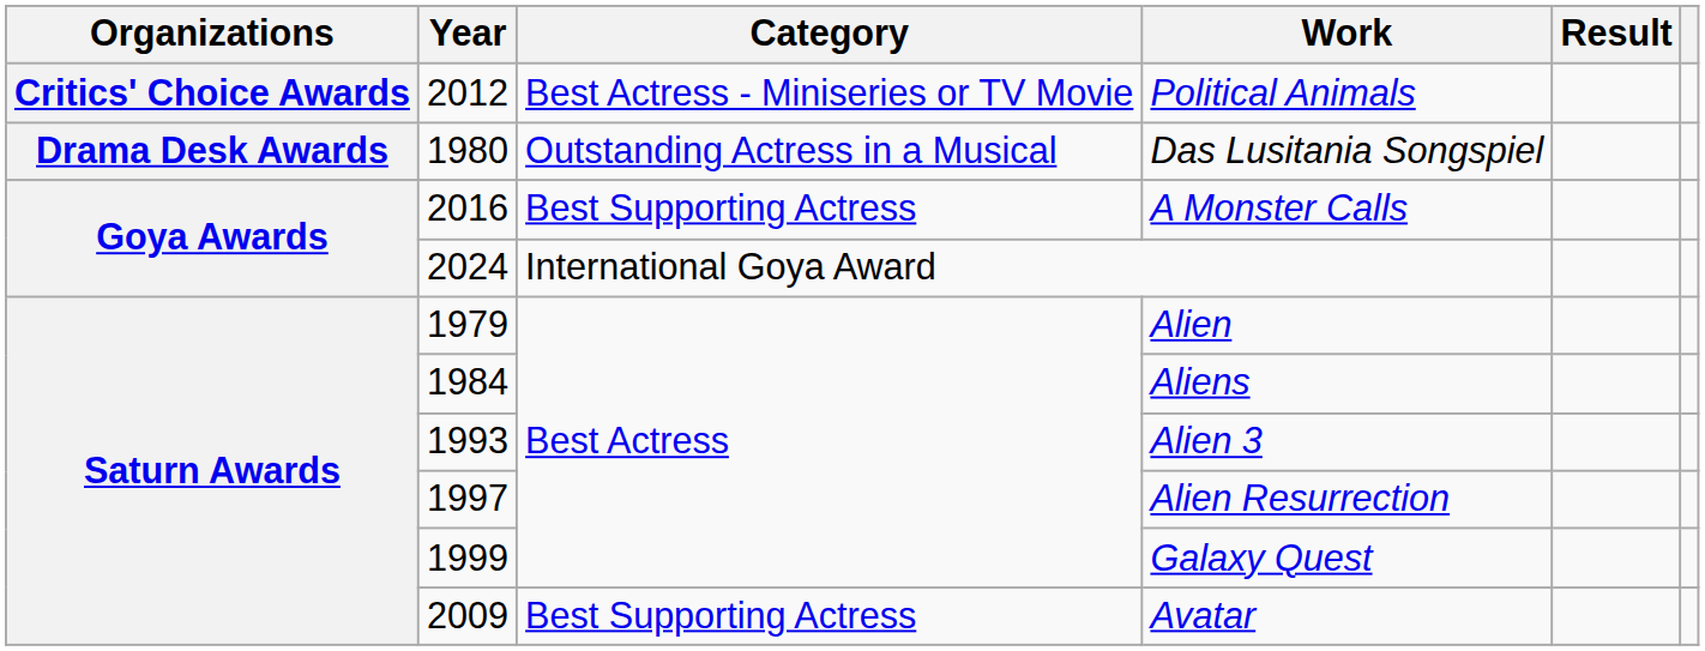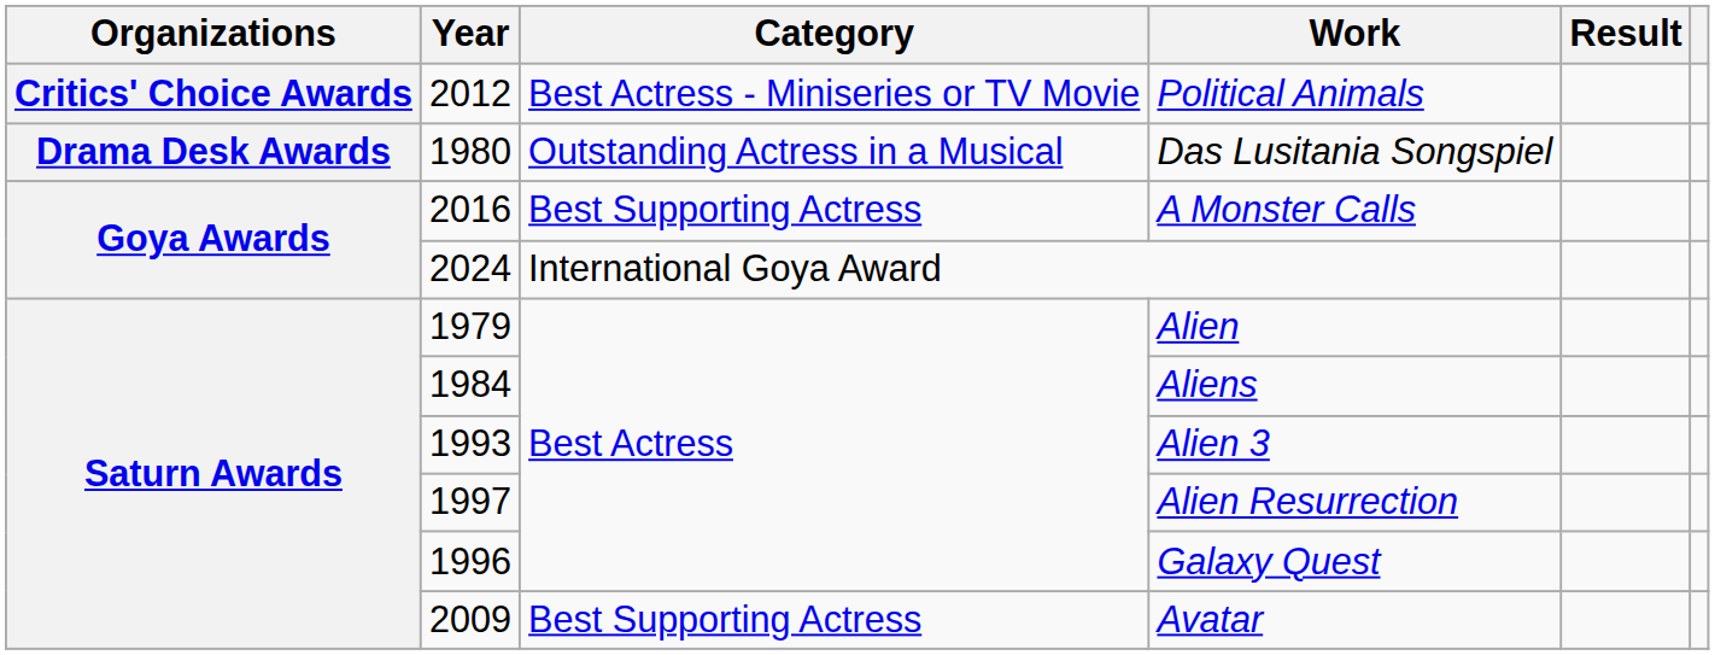 <table class= "wikitable plainrowheaders sortable">
 <tr>
 <th>Organizations</th>
 <th scope="col">Year</th>
 <th scope="col">Category</th>
 <th scope="col">Work</th>
 <th scope="col">Result</th>
 <th scope="col" class="unsortable"></th>
 </tr>
 <tr>
 <th scope="row" rowspan="1"><a href='#'>Critics' Choice Awards</a></th>
 <td style="text-align:center;">2012</td>
 <td><a href='#'>Best Actress - Miniseries or TV Movie</a></td>
 <td><em><a href='#'>Political Animals</a></em></td>
 <td></td>
 <td></td>
 </tr>
 <tr>
 <th scope="row" rowspan="1"><a href='#'>Drama Desk Awards</a></th>
 <td style="text-align:center;">1980</td>
 <td><a href='#'>Outstanding Actress in a Musical</a></td>
 <td><em>Das Lusitania Songspiel</em></td>
 <td></td>
 <td></td>
 </tr>
 <tr>
 <th scope="row" rowspan="2"><a href='#'>Goya Awards</a></th>
 <td style="text-align:center;">2016</td>
 <td><a href='#'>Best Supporting Actress</a></td>
 <td><em><a href='#'>A Monster Calls</a></em></td>
 <td></td>
 <td></td>
 </tr>
 <tr>
 <td style="text-align:center;">2024</td>
 <td colspan=2>International Goya Award</td>
 <td></td>
 <td></td>
 </tr>
 <tr>
 <th scope="row" rowspan="6"><a href='#'>Saturn Awards</a></th>
 <td style="text-align:center;">1979</td>
 <td rowspan=5><a href='#'>Best Actress</a></td>
 <td><em><a href='#'>Alien</a></em></td>
 <td></td>
 <td></td>
 </tr>
 <tr>
 <td style="text-align:center;">1984</td>
 <td><em><a href='#'>Aliens</a></em></td>
 <td></td>
 <td></td>
 </tr>
 <tr>
 <td style="text-align:center;">1993</td>
 <td><em><a href='#'>Alien 3</a></em></td>
 <td></td>
 <td></td>
 </tr>
 <tr>
 <td style="text-align:center;">1997</td>
 <td><em><a href='#'>Alien Resurrection</a></em></td>
 <td></td>
 <td></td>
 </tr>
 <tr>
-<td style="text-align:center;">1999</td>
+<td style="text-align:center;">1996</td>
 <td><em><a href='#'>Galaxy Quest</a></em></td>
 <td></td>
 <td></td>
 </tr>
 <tr>
 <td style="text-align:center;">2009</td>
 <td><a href='#'>Best Supporting Actress</a></td>
 <td><em><a href='#'>Avatar</a></em></td>
 <td></td>
 <td></td>
 </tr>
 </table>
